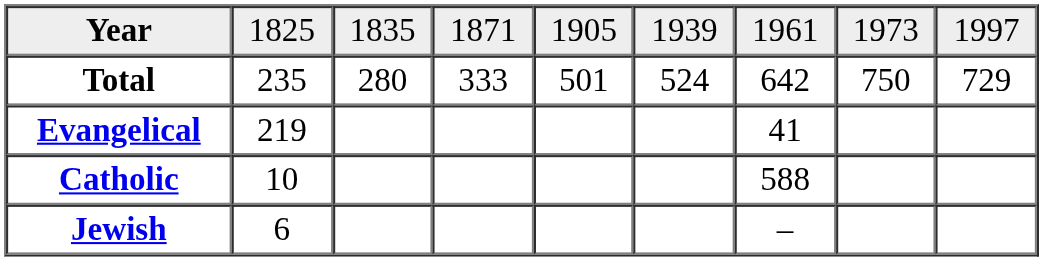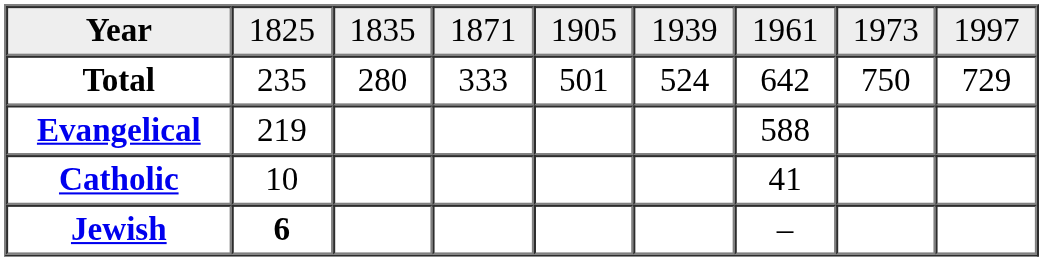 <table border="1" cellpadding="2" cellspacing="0" width="500">
 <tr bgcolor="#eeeeee" align="center">
 <td><strong>Year</strong></td>
 <td>1825</td>
 <td>1835</td>
 <td>1871</td>
 <td>1905</td>
 <td>1939</td>
 <td>1961</td>
 <td>1973</td>
 <td>1997</td>
 </tr>
 <tr align="center">
 <td><strong>Total</strong></td>
 <td>235</td>
 <td>280</td>
 <td>333</td>
 <td>501</td>
 <td>524</td>
 <td>642</td>
 <td>750</td>
 <td>729</td>
 </tr>
 <tr align="center">
 <td><strong><a href='#'>Evangelical</a></strong></td>
 <td>219</td>
 <td> </td>
 <td> </td>
 <td> </td>
 <td> </td>
-<td>41</td>
+<td>588</td>
 <td> </td>
 <td> </td>
 </tr>
 <tr align="center">
 <td><strong><a href='#'>Catholic</a></strong></td>
 <td>10</td>
 <td> </td>
 <td> </td>
 <td> </td>
 <td> </td>
-<td>588</td>
+<td>41</td>
 <td> </td>
 <td> </td>
 </tr>
 <tr align="center">
 <td><strong><a href='#'>Jewish</a></strong></td>
-<td>6</td>
+<td><strong>6</strong></td>
 <td> </td>
 <td> </td>
 <td> </td>
 <td> </td>
 <td>–</td>
 <td> </td>
 <td> </td>
 </tr>
 </table>
